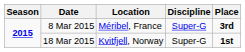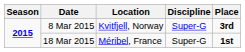 <table class="wikitable" style="text-align:center; font-size:95%;">
 <tr>
 <th>Season</th>
 <th>Date</th>
 <th>Location</th>
 <th>Discipline</th>
 <th>Place</th>
 </tr>
 <tr>
 <td rowspan="2" style="text-align:center;"><strong><a href='#'>2015</a></strong></td>
 <td align=right>8 Mar 2015</td>
-<td align=left> <a href='#'>Méribel</a>, France</td>
+<td align=left> <a href='#'>Kvitfjell</a>, Norway</td>
 <td><a href='#'>Super-G</a></td>
 <td><strong>3rd</strong></td>
 </tr>
 <tr>
 <td style="background:#BOEOE6; text-align:right;">18 Mar 2015</td>
-<td align=left> <a href='#'>Kvitfjell</a>, Norway</td>
+<td align=left> <a href='#'>Méribel</a>, France</td>
 <td style="background:#BOEOE6;">Super-G</td>
 <td style="background:#BOEOE6;"><strong>1st</strong></td>
 </tr>
 </table>
